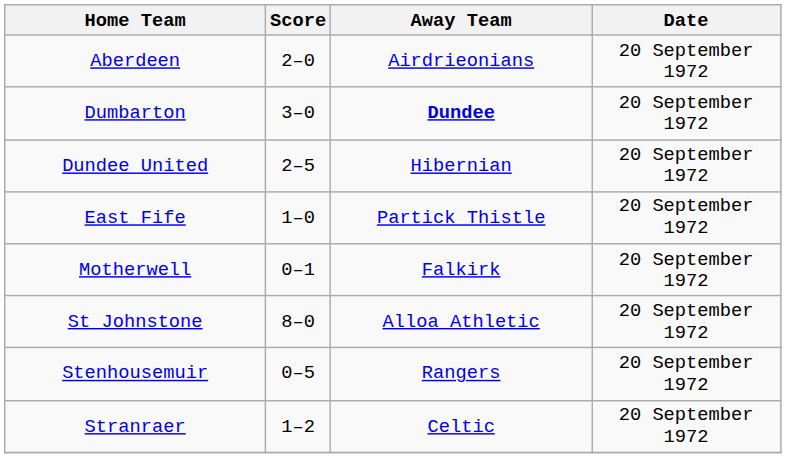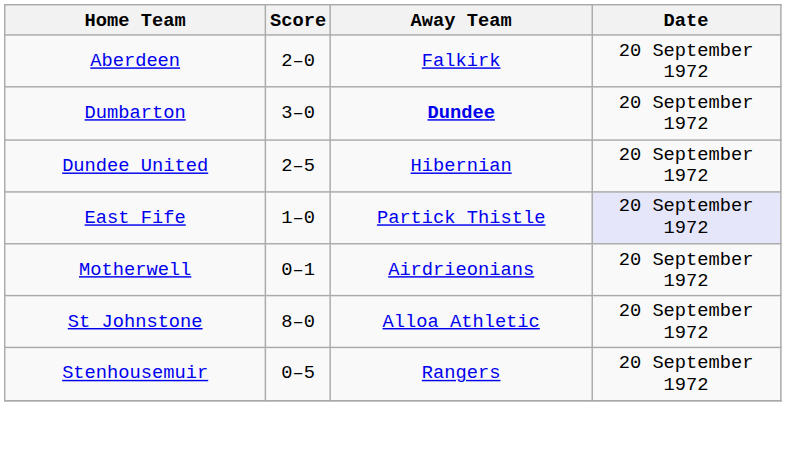 <table class="wikitable" style="text-align:center;">
 <tr>
 <th width=175>Home Team</th>
 <th width=20>Score</th>
 <th width=175>Away Team</th>
 <th width= 125>Date</th>
 </tr>
 <tr>
 <td><a href='#'>Aberdeen</a></td>
 <td>2–0</td>
-<td><a href='#'>Airdrieonians</a></td>
+<td><a href='#'>Falkirk</a></td>
 <td>20 September 1972</td>
 </tr>
 <tr>
 <td><a href='#'>Dumbarton</a></td>
 <td>3–0</td>
 <td><strong><a href='#'>Dundee</a></strong></td>
 <td>20 September 1972</td>
 </tr>
 <tr>
 <td><a href='#'>Dundee United</a></td>
 <td>2–5</td>
 <td><a href='#'>Hibernian</a></td>
 <td>20 September 1972</td>
 </tr>
 <tr>
 <td><a href='#'>East Fife</a></td>
 <td>1–0</td>
 <td><a href='#'>Partick Thistle</a></td>
-<td>20 September 1972</td>
+<td style="background: lavender;">20 September 1972</td>
 </tr>
 <tr>
 <td><a href='#'>Motherwell</a></td>
 <td>0–1</td>
-<td><a href='#'>Falkirk</a></td>
+<td><a href='#'>Airdrieonians</a></td>
 <td>20 September 1972</td>
 </tr>
 <tr>
 <td><a href='#'>St Johnstone</a></td>
 <td>8–0</td>
 <td><a href='#'>Alloa Athletic</a></td>
 <td>20 September 1972</td>
 </tr>
 <tr>
 <td><a href='#'>Stenhousemuir</a></td>
 <td>0–5</td>
 <td><a href='#'>Rangers</a></td>
 <td>20 September 1972</td>
 </tr>
 <tr>
-<td><a href='#'>Stranraer</a></td>
-<td>1–2</td>
-<td><a href='#'>Celtic</a></td>
-<td>20 September 1972</td>
-</tr>
-<tr>
 </tr>
 </table>
